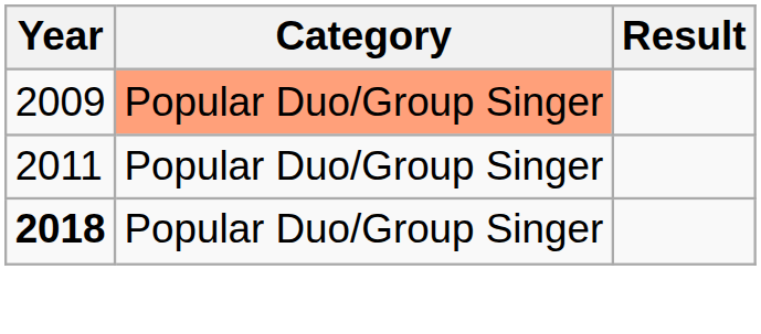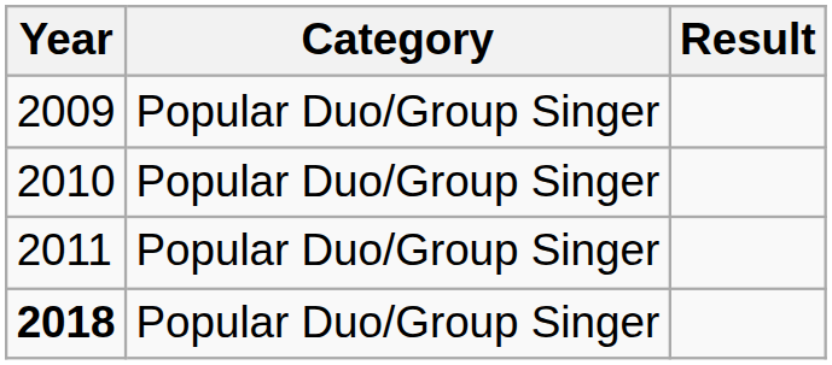 <table class="wikitable">
 <tr>
 <th>Year</th>
 <th>Category</th>
 <th>Result</th>
 </tr>
 <tr>
 <td>2009</td>
-<td style="background: lightsalmon;">Popular Duo/Group Singer</td>
+<td>Popular Duo/Group Singer</td>
+<td></td>
+</tr>
+<tr>
+<td>2010</td>
+<td>Popular Duo/Group Singer</td>
 <td></td>
 </tr>
 <tr>
 <td>2011</td>
 <td>Popular Duo/Group Singer</td>
 <td></td>
 </tr>
 <tr>
 <td rowspan=1 align=center><strong>2018</strong></td>
 <td>Popular Duo/Group Singer</td>
 <td></td>
 </tr>
 </table>
